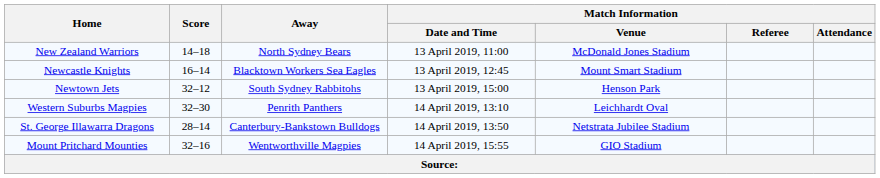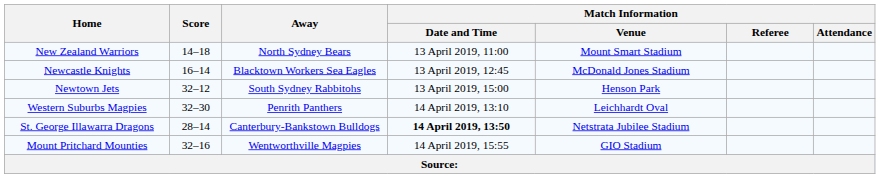 <table class="wikitable" style="border-collapse:collapse; font-size:90%; text-align:center;">
 <tr>
 <th rowspan="2" width="19%">Home</th>
 <th rowspan="2" width="6%">Score</th>
 <th rowspan="2" width="19%">Away</th>
 <th colspan="4">Match Information</th>
 </tr>
 <tr bgcolor="#CCCCCC">
 <th width="17%">Date and Time</th>
 <th width="22%">Venue</th>
 <th width="10%">Referee</th>
 <th width="7%">Attendance</th>
 </tr>
 <tr bgcolor="#F5FAFF">
 <td> <a href='#'>New Zealand Warriors</a></td>
 <td>14–18</td>
 <td> <a href='#'>North Sydney Bears</a></td>
 <td>13 April 2019, 11:00</td>
-<td><a href='#'>McDonald Jones Stadium</a></td>
+<td><a href='#'>Mount Smart Stadium</a></td>
 <td></td>
 <td></td>
 </tr>
 <tr bgcolor="#F5FAFF">
 <td> <a href='#'>Newcastle Knights</a></td>
 <td>16–14</td>
 <td> <a href='#'>Blacktown Workers Sea Eagles</a></td>
 <td>13 April 2019, 12:45</td>
-<td><a href='#'>Mount Smart Stadium</a></td>
+<td><a href='#'>McDonald Jones Stadium</a></td>
 <td></td>
 <td></td>
 </tr>
 <tr bgcolor="#F5FAFF">
 <td> <a href='#'>Newtown Jets</a></td>
 <td>32–12</td>
 <td> <a href='#'>South Sydney Rabbitohs</a></td>
 <td>13 April 2019, 15:00</td>
 <td><a href='#'>Henson Park</a></td>
 <td></td>
 <td></td>
 </tr>
 <tr bgcolor="#F5FAFF">
 <td> <a href='#'>Western Suburbs Magpies</a></td>
 <td>32–30</td>
 <td> <a href='#'>Penrith Panthers</a></td>
 <td>14 April 2019, 13:10</td>
 <td><a href='#'>Leichhardt Oval</a></td>
 <td></td>
 <td></td>
 </tr>
 <tr bgcolor="#F5FAFF">
 <td> <a href='#'>St. George Illawarra Dragons</a></td>
 <td>28–14</td>
 <td> <a href='#'>Canterbury-Bankstown Bulldogs</a></td>
-<td>14 April 2019, 13:50</td>
+<td><strong>14 April 2019, 13:50</strong></td>
 <td><a href='#'>Netstrata Jubilee Stadium</a></td>
 <td></td>
 <td></td>
 </tr>
 <tr bgcolor="#F5FAFF">
 <td> <a href='#'>Mount Pritchard Mounties</a></td>
 <td>32–16</td>
 <td> <a href='#'>Wentworthville Magpies</a></td>
 <td>14 April 2019, 15:55</td>
 <td><a href='#'>GIO Stadium</a></td>
 <td></td>
 <td></td>
 </tr>
 <tr bgcolor="#C1D8FF">
 <th colspan="7">Source:</th>
 </tr>
 </table>
